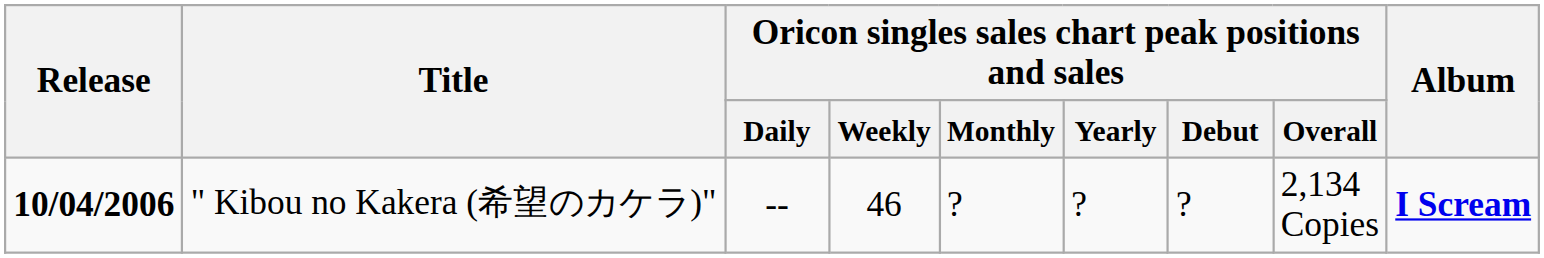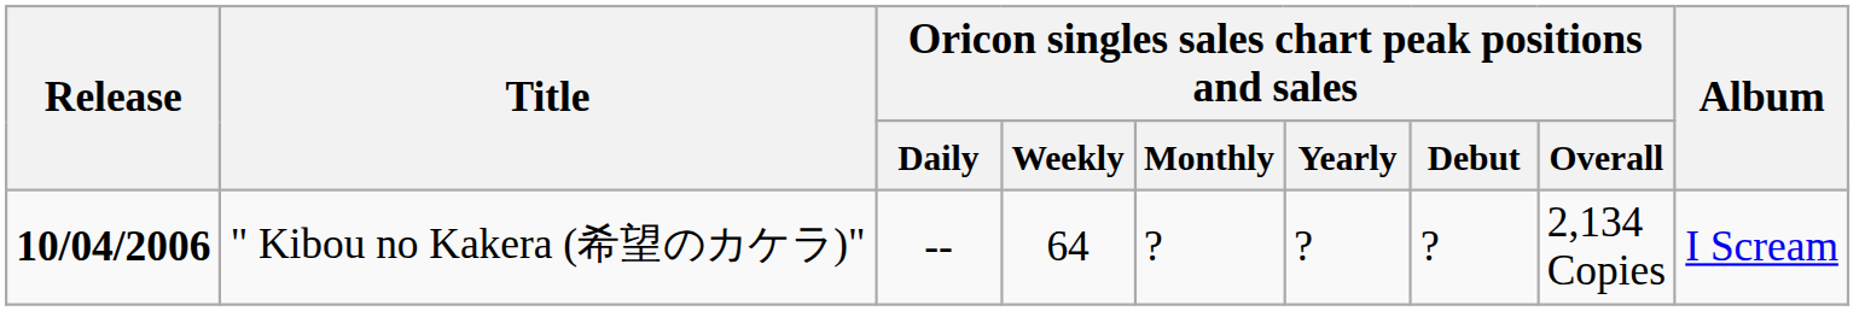 <table class="wikitable">
 <tr>
 <th rowspan="2">Release</th>
 <th rowspan="2">Title</th>
 <th colspan="6">Oricon singles sales chart peak positions and sales</th>
 <th rowspan="2">Album</th>
 </tr>
 <tr>
 <th width="40"><small>Daily</small></th>
 <th width="40"><small>Weekly</small></th>
 <th width="40"><small>Monthly</small></th>
 <th width="40"><small>Yearly</small></th>
 <th width="40"><small>Debut</small></th>
 <th width="40"><small>Overall</small></th>
 </tr>
 <tr>
 <td><strong>10/04/2006</strong></td>
 <td>" Kibou no Kakera (希望のカケラ)"</td>
 <td align="center">--</td>
-<td align="center">46</td>
+<td align="center">64</td>
 <td>?</td>
 <td>?</td>
 <td>?</td>
 <td>2,134 Copies</td>
-<td><strong><a href='#'>I Scream</a></strong></td>
+<td><a href='#'>I Scream</a></td>
 </tr>
 </table>
